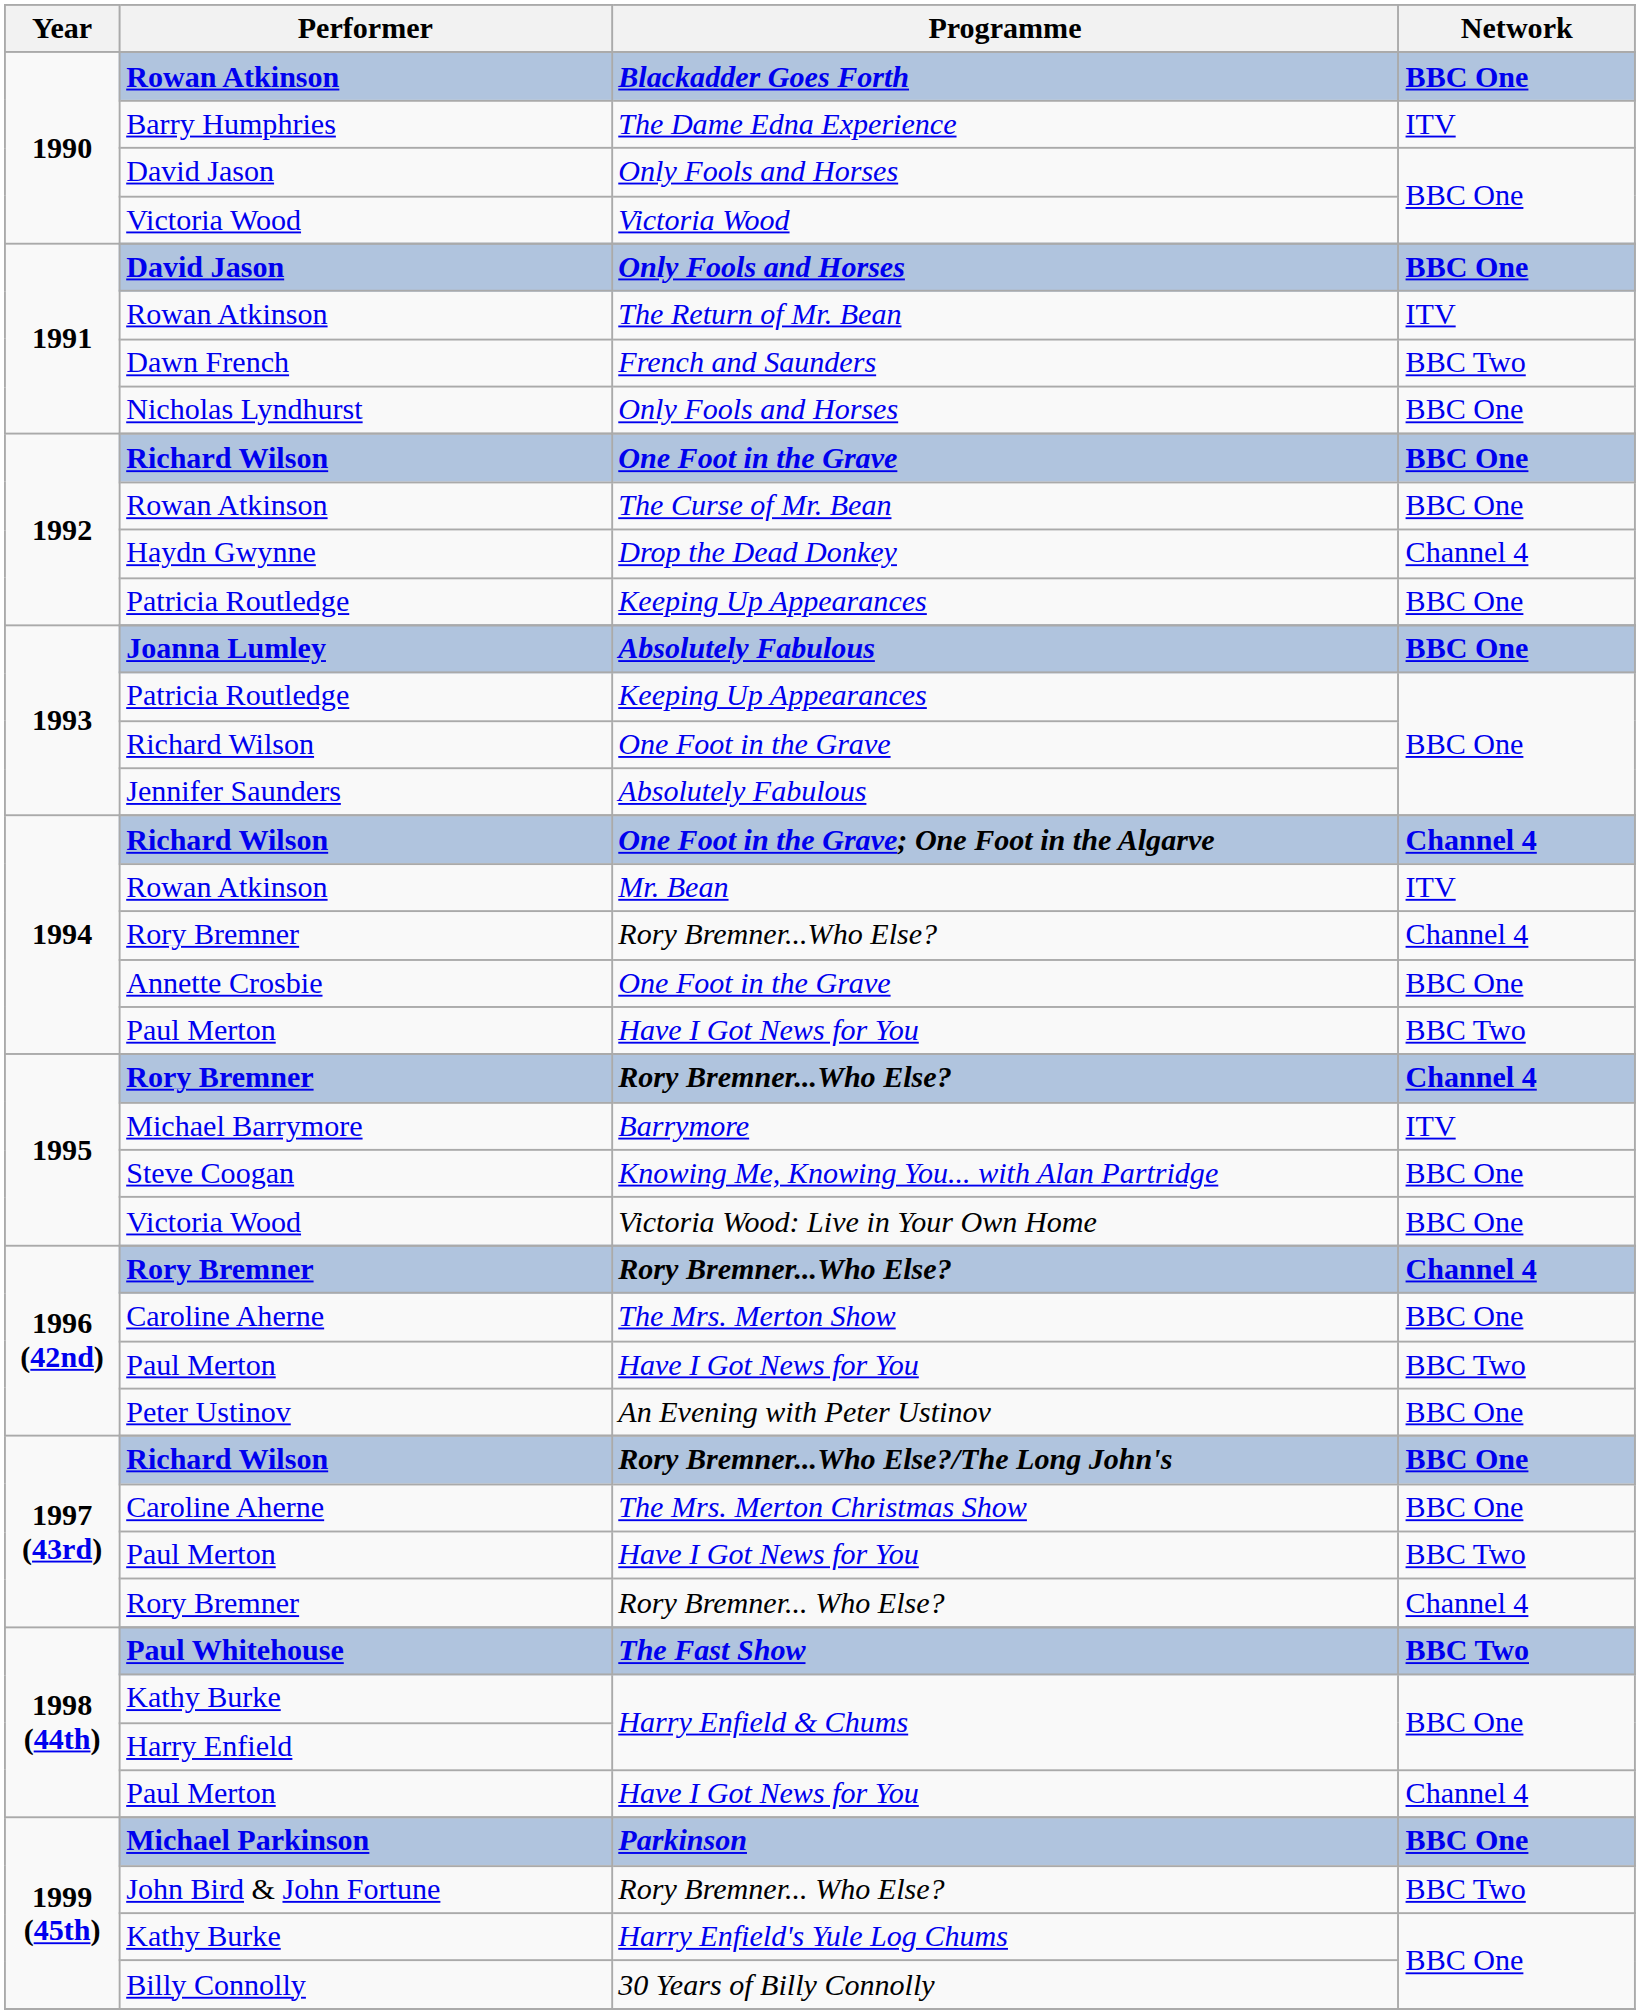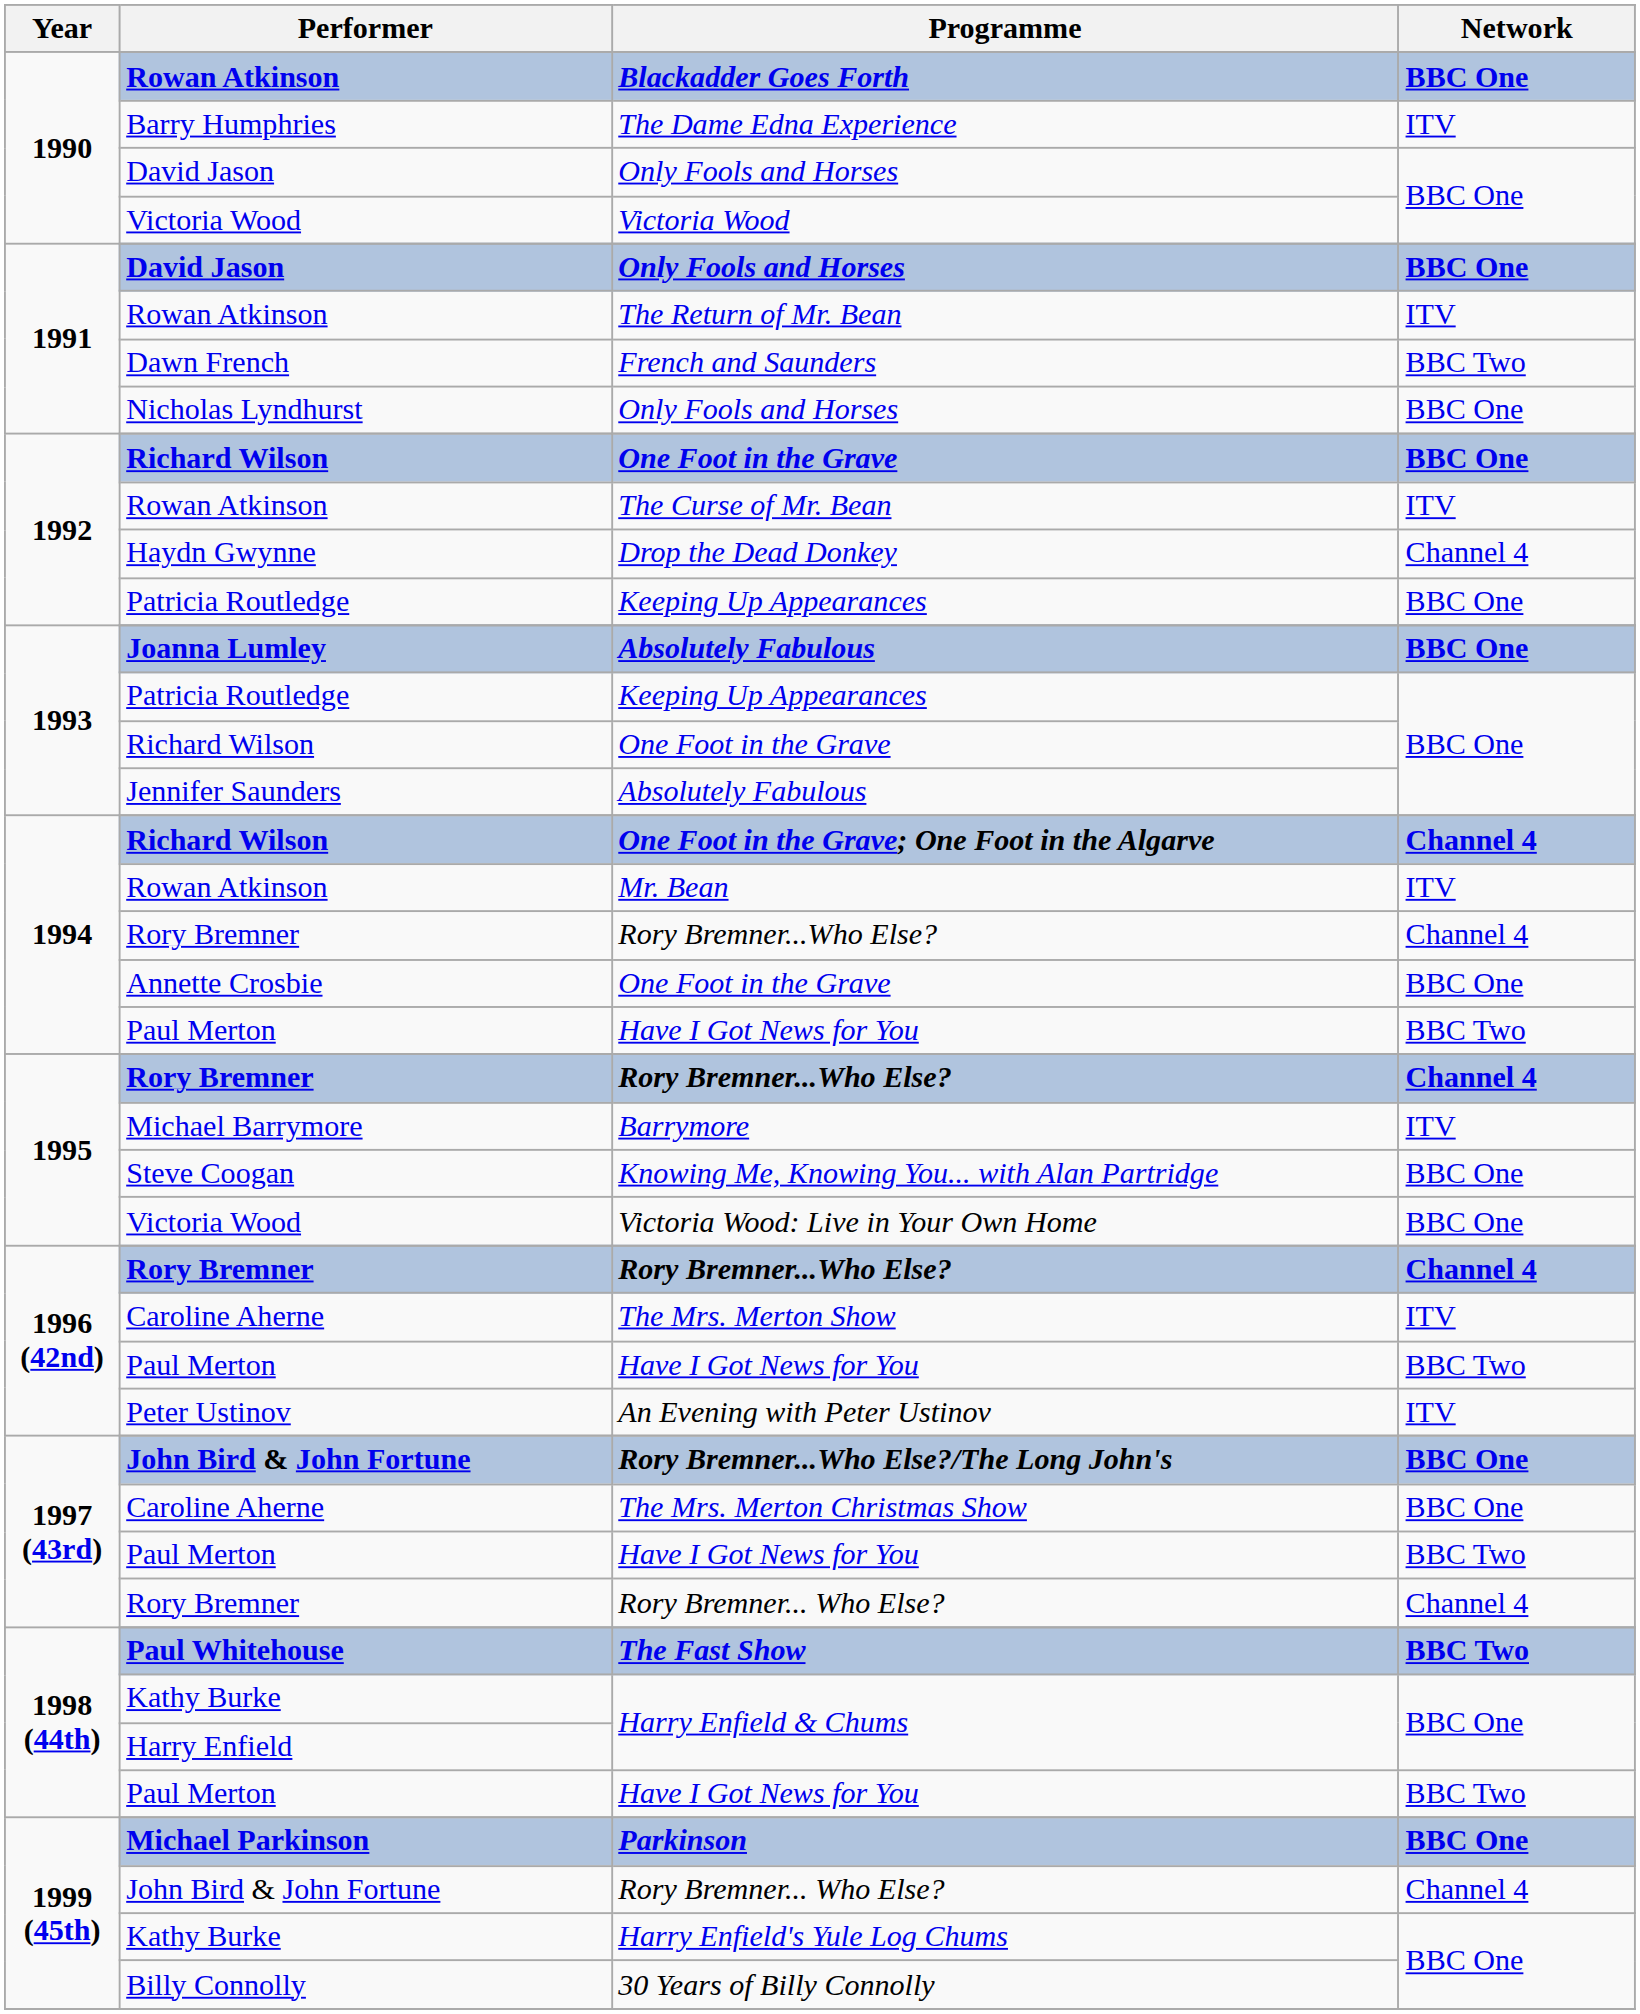 <table class="wikitable">
 <tr style="background:#bebebe;">
 <th style="width:5%;">Year</th>
 <th style="width:25%;">Performer</th>
 <th style="width:40%;">Programme</th>
 <th style="width:12%;">Network</th>
 </tr>
 <tr>
 <td rowspan=5 style="text-align:center"><strong>1990</strong><br></td>
 </tr>
 <tr style="background:#B0C4DE;">
 <td><strong><a href='#'>Rowan Atkinson</a></strong></td>
 <td><strong><em><a href='#'>Blackadder Goes Forth</a></em></strong></td>
 <td><strong><a href='#'>BBC One</a></strong></td>
 </tr>
 <tr>
 <td><a href='#'>Barry Humphries</a></td>
 <td><em><a href='#'>The Dame Edna Experience</a></em></td>
 <td><a href='#'>ITV</a></td>
 </tr>
 <tr>
 <td><a href='#'>David Jason</a></td>
 <td><em><a href='#'>Only Fools and Horses</a></em></td>
 <td rowspan="2"><a href='#'>BBC One</a></td>
 </tr>
 <tr>
 <td><a href='#'>Victoria Wood</a></td>
 <td><em><a href='#'>Victoria Wood</a></em></td>
 </tr>
 <tr>
 <td rowspan=5 style="text-align:center"><strong>1991</strong></td>
 </tr>
 <tr style="background:#B0C4DE;">
 <td><strong><a href='#'>David Jason</a></strong></td>
 <td><strong><em><a href='#'>Only Fools and Horses</a></em></strong></td>
 <td><strong><a href='#'>BBC One</a></strong></td>
 </tr>
 <tr>
 <td><a href='#'>Rowan Atkinson</a></td>
 <td><em><a href='#'>The Return of Mr. Bean</a></em></td>
 <td><a href='#'>ITV</a></td>
 </tr>
 <tr>
 <td><a href='#'>Dawn French</a></td>
 <td><em><a href='#'>French and Saunders</a></em></td>
 <td><a href='#'>BBC Two</a></td>
 </tr>
 <tr>
 <td><a href='#'>Nicholas Lyndhurst</a></td>
 <td><em><a href='#'>Only Fools and Horses</a></em></td>
 <td><a href='#'>BBC One</a></td>
 </tr>
 <tr>
 <td rowspan=5 style="text-align:center"><strong>1992</strong></td>
 </tr>
 <tr style="background:#B0C4DE;">
 <td><strong><a href='#'>Richard Wilson</a></strong></td>
 <td><strong><em><a href='#'>One Foot in the Grave</a></em></strong></td>
 <td><strong><a href='#'>BBC One</a></strong></td>
 </tr>
 <tr>
 <td><a href='#'>Rowan Atkinson</a></td>
 <td><em><a href='#'>The Curse of Mr. Bean</a></em></td>
-<td><a href='#'>BBC One</a></td>
+<td><a href='#'>ITV</a></td>
 </tr>
 <tr>
 <td><a href='#'>Haydn Gwynne</a></td>
 <td><em><a href='#'>Drop the Dead Donkey</a></em></td>
 <td><a href='#'>Channel 4</a></td>
 </tr>
 <tr>
 <td><a href='#'>Patricia Routledge</a></td>
 <td><em><a href='#'>Keeping Up Appearances</a></em></td>
 <td><a href='#'>BBC One</a></td>
 </tr>
 <tr>
 <td rowspan=5 style="text-align:center"><strong>1993</strong></td>
 </tr>
 <tr style="background:#B0C4DE;">
 <td><strong><a href='#'>Joanna Lumley</a></strong></td>
 <td><strong><em><a href='#'>Absolutely Fabulous</a></em></strong></td>
 <td><strong><a href='#'>BBC One</a></strong></td>
 </tr>
 <tr>
 <td><a href='#'>Patricia Routledge</a></td>
 <td><em><a href='#'>Keeping Up Appearances</a></em></td>
 <td rowspan="3"><a href='#'>BBC One</a></td>
 </tr>
 <tr>
 <td><a href='#'>Richard Wilson</a></td>
 <td><em><a href='#'>One Foot in the Grave</a></em></td>
 </tr>
 <tr>
 <td><a href='#'>Jennifer Saunders</a></td>
 <td><em><a href='#'>Absolutely Fabulous</a></em></td>
 </tr>
 <tr>
 <td rowspan=6 style="text-align:center"><strong>1994</strong></td>
 </tr>
 <tr style="background:#B0C4DE;">
 <td><strong><a href='#'>Richard Wilson</a></strong></td>
 <td><strong><em><a href='#'>One Foot in the Grave</a>; One Foot in the Algarve</em></strong></td>
 <td><strong><a href='#'>Channel 4</a></strong></td>
 </tr>
 <tr>
 <td><a href='#'>Rowan Atkinson</a></td>
 <td><em><a href='#'>Mr. Bean</a></em></td>
 <td><a href='#'>ITV</a></td>
 </tr>
 <tr>
 <td><a href='#'>Rory Bremner</a></td>
 <td><em>Rory Bremner...Who Else?</em></td>
 <td><a href='#'>Channel 4</a></td>
 </tr>
 <tr>
 <td><a href='#'>Annette Crosbie</a></td>
 <td><em><a href='#'>One Foot in the Grave</a></em></td>
 <td><a href='#'>BBC One</a></td>
 </tr>
 <tr>
 <td><a href='#'>Paul Merton</a></td>
 <td><em><a href='#'>Have I Got News for You</a></em></td>
 <td><a href='#'>BBC Two</a></td>
 </tr>
 <tr>
 <td rowspan=5 style="text-align:center"><strong>1995</strong></td>
 </tr>
 <tr style="background:#B0C4DE;">
 <td><strong><a href='#'>Rory Bremner</a></strong></td>
 <td><strong><em>Rory Bremner...Who Else?</em></strong></td>
 <td><strong><a href='#'>Channel 4</a></strong></td>
 </tr>
 <tr>
 <td><a href='#'>Michael Barrymore</a></td>
 <td><em><a href='#'>Barrymore</a></em></td>
 <td><a href='#'>ITV</a></td>
 </tr>
 <tr>
 <td><a href='#'>Steve Coogan</a></td>
 <td><em><a href='#'>Knowing Me, Knowing You... with Alan Partridge</a></em></td>
 <td><a href='#'>BBC One</a></td>
 </tr>
 <tr>
 <td><a href='#'>Victoria Wood</a></td>
 <td><em>Victoria Wood: Live in Your Own Home</em></td>
 <td><a href='#'>BBC One</a></td>
 </tr>
 <tr>
 <td rowspan=5 style="text-align:center"><strong>1996<br>(<a href='#'>42nd</a>)</strong></td>
 </tr>
 <tr style="background:#B0C4DE;">
 <td><strong><a href='#'>Rory Bremner</a></strong></td>
 <td><strong><em>Rory Bremner...Who Else?</em></strong></td>
 <td><strong><a href='#'>Channel 4</a></strong></td>
 </tr>
 <tr>
 <td><a href='#'>Caroline Aherne</a></td>
 <td><em><a href='#'>The Mrs. Merton Show</a></em></td>
-<td><a href='#'>BBC One</a></td>
+<td><a href='#'>ITV</a></td>
 </tr>
 <tr>
 <td><a href='#'>Paul Merton</a></td>
 <td><em><a href='#'>Have I Got News for You</a></em></td>
 <td><a href='#'>BBC Two</a></td>
 </tr>
 <tr>
 <td><a href='#'>Peter Ustinov</a></td>
 <td><em>An Evening with Peter Ustinov</em></td>
-<td><a href='#'>BBC One</a></td>
+<td><a href='#'>ITV</a></td>
 </tr>
 <tr>
 <td rowspan=5 style="text-align:center"><strong>1997<br>(<a href='#'>43rd</a>)</strong></td>
 </tr>
 <tr style="background:#B0C4DE;">
-<td><strong><a href='#'>Richard Wilson</a></strong></td>
+<td><strong><a href='#'>John Bird</a> & <a href='#'>John Fortune</a></strong></td>
 <td><strong><em>Rory Bremner...Who Else?/The Long John's</em></strong></td>
 <td><strong><a href='#'>BBC One</a></strong></td>
 </tr>
 <tr>
 <td><a href='#'>Caroline Aherne</a></td>
 <td><em><a href='#'>The Mrs. Merton Christmas Show</a></em></td>
 <td><a href='#'>BBC One</a></td>
 </tr>
 <tr>
 <td><a href='#'>Paul Merton</a></td>
 <td><em><a href='#'>Have I Got News for You</a></em></td>
 <td><a href='#'>BBC Two</a></td>
 </tr>
 <tr>
 <td><a href='#'>Rory Bremner</a></td>
 <td><em>Rory Bremner... Who Else?</em></td>
 <td><a href='#'>Channel 4</a></td>
 </tr>
 <tr>
 <td rowspan=5 style="text-align:center"><strong>1998<br>(<a href='#'>44th</a>)</strong></td>
 </tr>
 <tr style="background:#B0C4DE;">
 <td><strong><a href='#'>Paul Whitehouse</a></strong></td>
 <td><strong><em><a href='#'>The Fast Show</a></em></strong></td>
 <td><strong><a href='#'>BBC Two</a></strong></td>
 </tr>
 <tr>
 <td><a href='#'>Kathy Burke</a></td>
 <td rowspan="2"><em><a href='#'>Harry Enfield & Chums</a></em></td>
 <td rowspan="2"><a href='#'>BBC One</a></td>
 </tr>
 <tr>
 <td><a href='#'>Harry Enfield</a></td>
 </tr>
 <tr>
 <td><a href='#'>Paul Merton</a></td>
 <td><em><a href='#'>Have I Got News for You</a></em></td>
-<td><a href='#'>Channel 4</a></td>
+<td><a href='#'>BBC Two</a></td>
 </tr>
 <tr>
 <td rowspan=5 style="text-align:center"><strong>1999<br>(<a href='#'>45th</a>)</strong></td>
 </tr>
 <tr style="background:#B0C4DE;">
 <td><strong><a href='#'>Michael Parkinson</a></strong></td>
 <td><strong><em><a href='#'>Parkinson</a></em></strong></td>
 <td><strong><a href='#'>BBC One</a></strong></td>
 </tr>
 <tr>
 <td><a href='#'>John Bird</a> & <a href='#'>John Fortune</a></td>
 <td><em>Rory Bremner... Who Else?</em></td>
-<td><a href='#'>BBC Two</a></td>
+<td><a href='#'>Channel 4</a></td>
 </tr>
 <tr>
 <td><a href='#'>Kathy Burke</a></td>
 <td><em><a href='#'>Harry Enfield's Yule Log Chums</a></em></td>
 <td rowspan="2"><a href='#'>BBC One</a></td>
 </tr>
 <tr>
 <td><a href='#'>Billy Connolly</a></td>
 <td><em>30 Years of Billy Connolly</em></td>
 </tr>
 <tr>
 </tr>
 </table>
